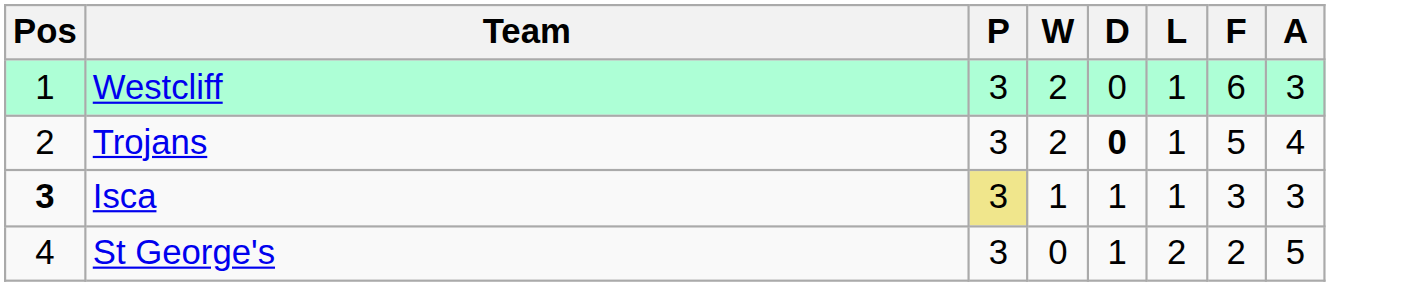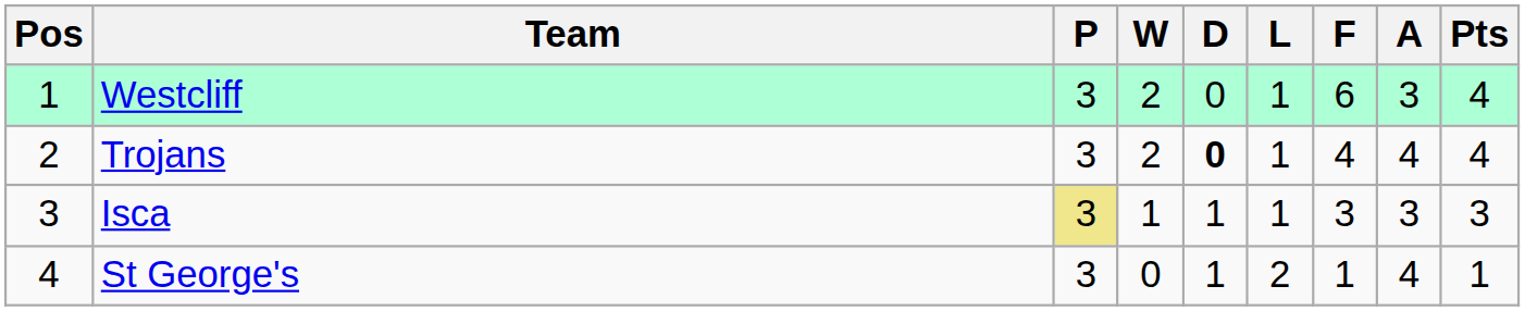 <table class="wikitable" style="font-size: 100%">
 <tr>
 <th width=20>Pos</th>
 <th width=400>Team</th>
 <th width=20>P</th>
 <th width=20>W</th>
 <th width=20>D</th>
 <th width=20>L</th>
 <th width=20>F</th>
 <th width=20>A</th>
+<th width=20>Pts</th>
 </tr>
 <tr align=center style="background: #ADFFD6;">
 <td>1</td>
 <td align="left"><a href='#'>Westcliff</a></td>
 <td>3</td>
 <td>2</td>
 <td>0</td>
 <td>1</td>
 <td>6</td>
 <td>3</td>
+<td>4</td>
 </tr>
 <tr align=center>
 <td>2</td>
 <td align="left"><a href='#'>Trojans</a></td>
 <td>3</td>
 <td>2</td>
 <td><strong>0</strong></td>
 <td>1</td>
-<td>5</td>
+<td>4</td>
+<td>4</td>
 <td>4</td>
 </tr>
 <tr align=center>
-<td><strong>3</strong></td>
+<td>3</td>
 <td align="left"><a href='#'>Isca</a></td>
 <td style="background: khaki;">3</td>
 <td>1</td>
 <td>1</td>
 <td>1</td>
+<td>3</td>
 <td>3</td>
 <td>3</td>
 </tr>
 <tr align=center>
 <td>4</td>
 <td align="left"><a href='#'>St George's</a></td>
 <td>3</td>
 <td>0</td>
 <td>1</td>
 <td>2</td>
-<td>2</td>
-<td>5</td>
+<td>1</td>
+<td>4</td>
+<td>1</td>
 </tr>
 </table>
